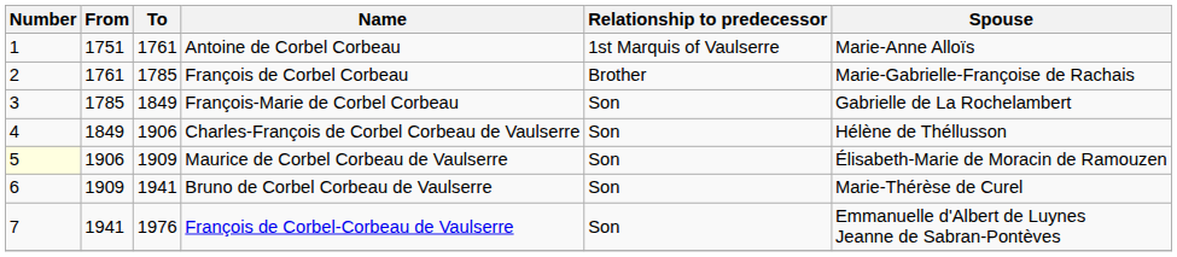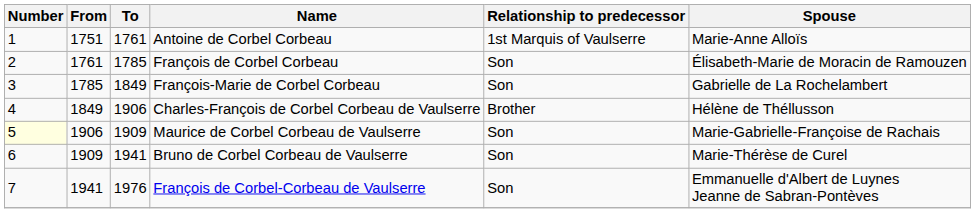 <table class="wikitable sortable">
 <tr>
 <th scope="col">Number</th>
 <th scope="col">From</th>
 <th scope="col">To</th>
 <th scope="col">Name</th>
 <th scope="col">Relationship to predecessor</th>
 <th scope="col">Spouse</th>
 </tr>
 <tr>
 <td>1</td>
 <td>1751</td>
 <td>1761</td>
 <td>Antoine de Corbel Corbeau</td>
 <td>1st Marquis of Vaulserre</td>
 <td>Marie-Anne Alloïs</td>
 </tr>
 <tr>
 <td>2</td>
 <td>1761</td>
 <td>1785</td>
 <td>François de Corbel Corbeau</td>
-<td>Brother</td>
-<td>Marie-Gabrielle-Françoise de Rachais</td>
+<td>Son</td>
+<td>Élisabeth-Marie de Moracin de Ramouzen</td>
 </tr>
 <tr>
 <td>3</td>
 <td>1785</td>
 <td>1849</td>
 <td>François-Marie de Corbel Corbeau</td>
 <td>Son</td>
 <td>Gabrielle de La Rochelambert</td>
 </tr>
 <tr>
 <td>4</td>
 <td>1849</td>
 <td>1906</td>
 <td>Charles-François de Corbel Corbeau de Vaulserre</td>
-<td>Son</td>
+<td>Brother</td>
 <td>Hélène de Théllusson</td>
 </tr>
 <tr>
 <td style="background: lightyellow;">5</td>
 <td>1906</td>
 <td>1909</td>
 <td>Maurice de Corbel Corbeau de Vaulserre</td>
 <td>Son</td>
-<td>Élisabeth-Marie de Moracin de Ramouzen</td>
+<td>Marie-Gabrielle-Françoise de Rachais</td>
 </tr>
 <tr>
 <td>6</td>
 <td>1909</td>
 <td>1941</td>
 <td>Bruno de Corbel Corbeau de Vaulserre</td>
 <td>Son</td>
 <td>Marie-Thérèse de Curel</td>
 </tr>
 <tr>
 <td>7</td>
 <td>1941</td>
 <td>1976</td>
 <td><a href='#'>François de Corbel-Corbeau de Vaulserre</a></td>
 <td>Son</td>
 <td>Emmanuelle d'Albert de Luynes<br>Jeanne de Sabran-Pontèves</td>
 </tr>
 <tr>
 </tr>
 </table>
